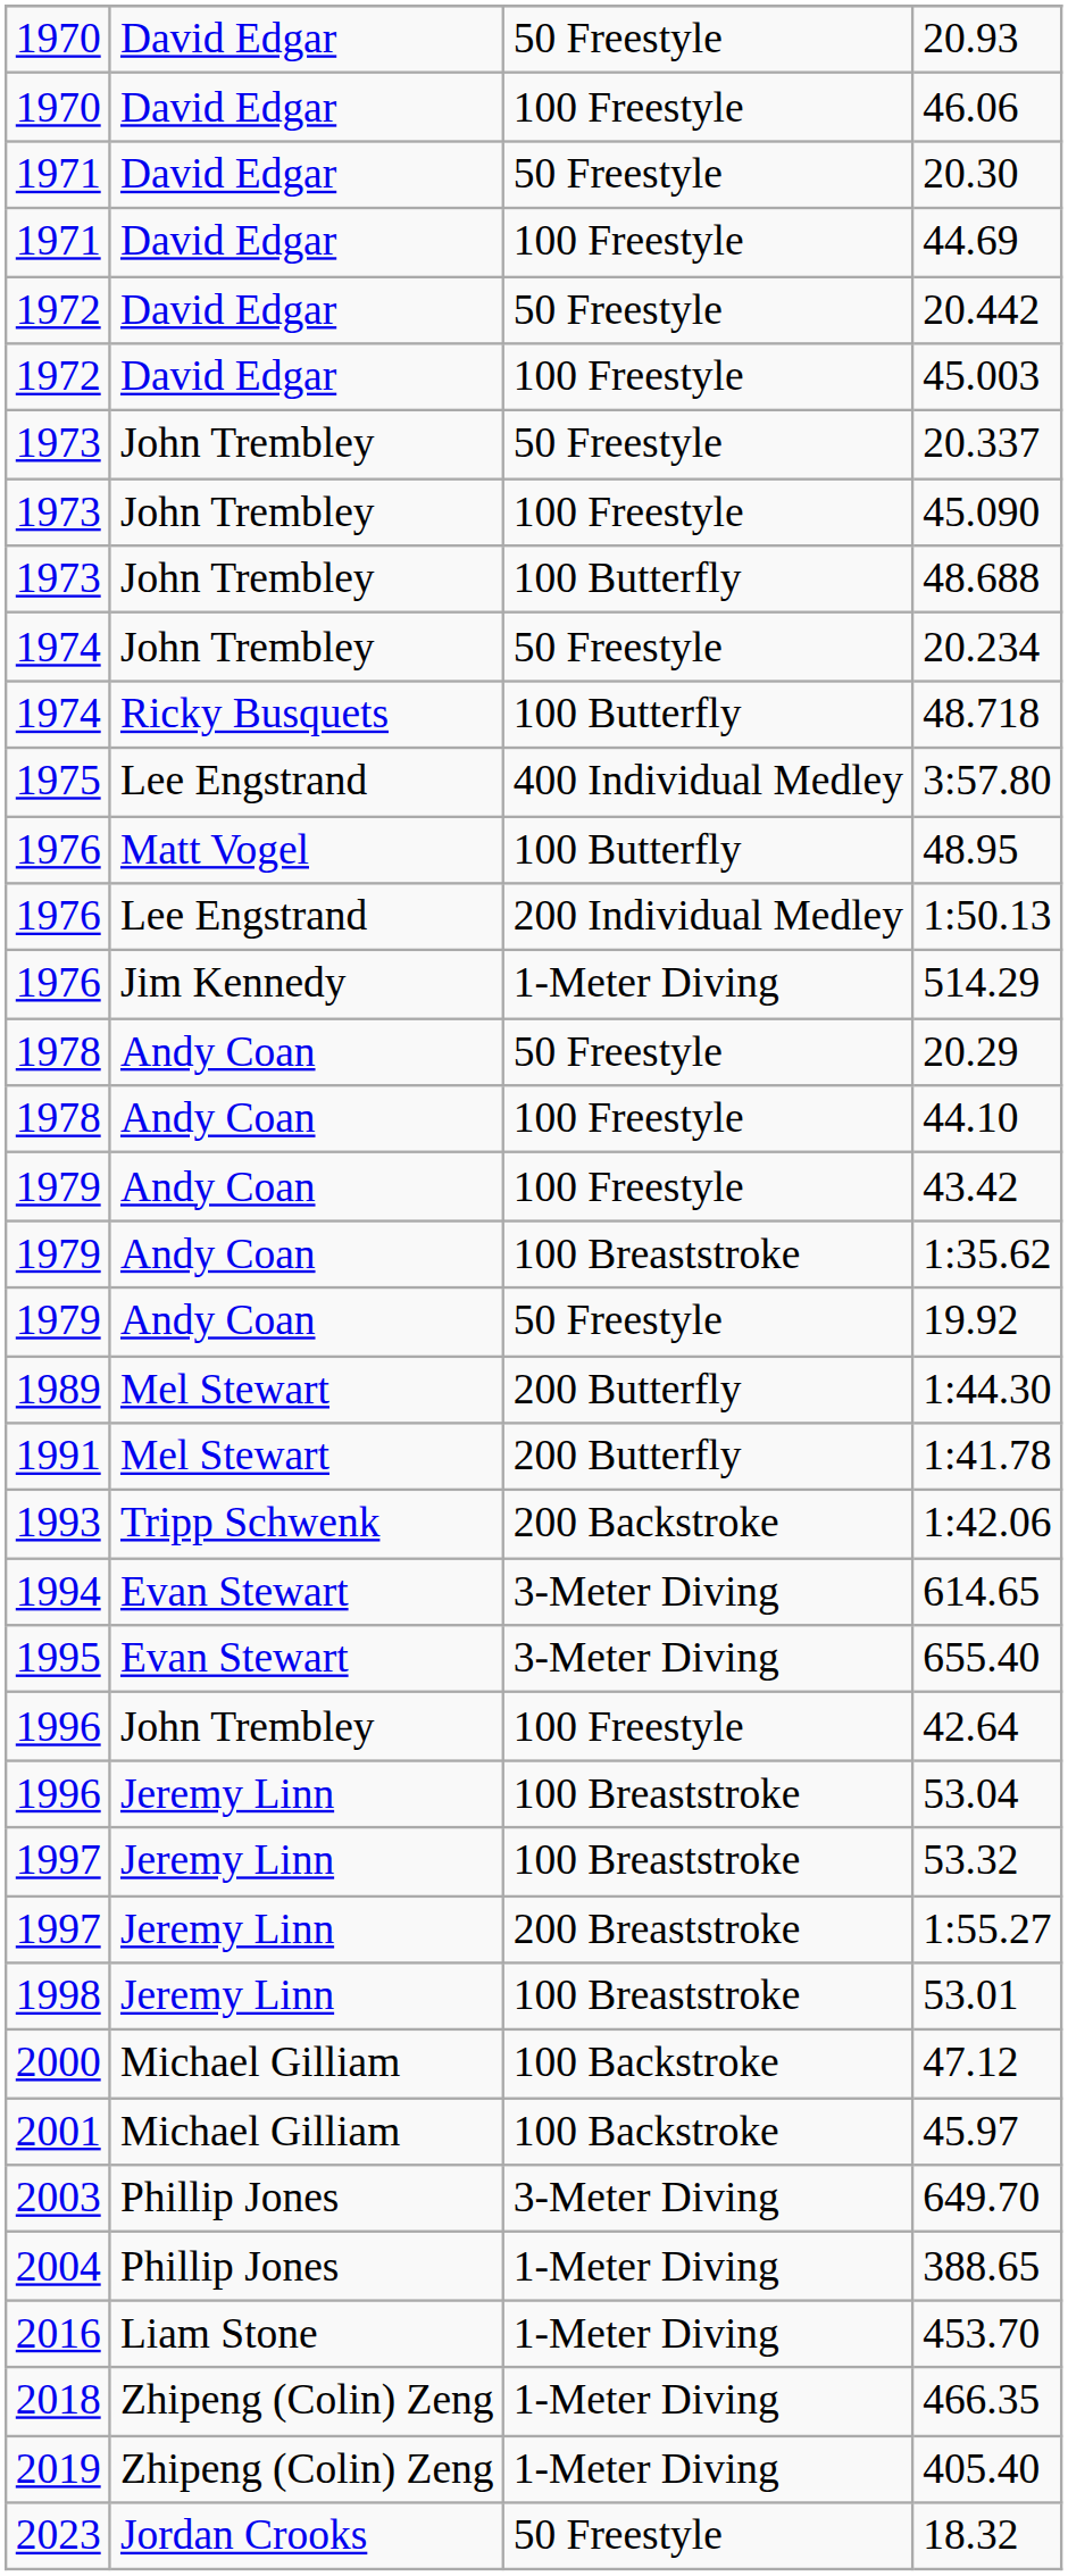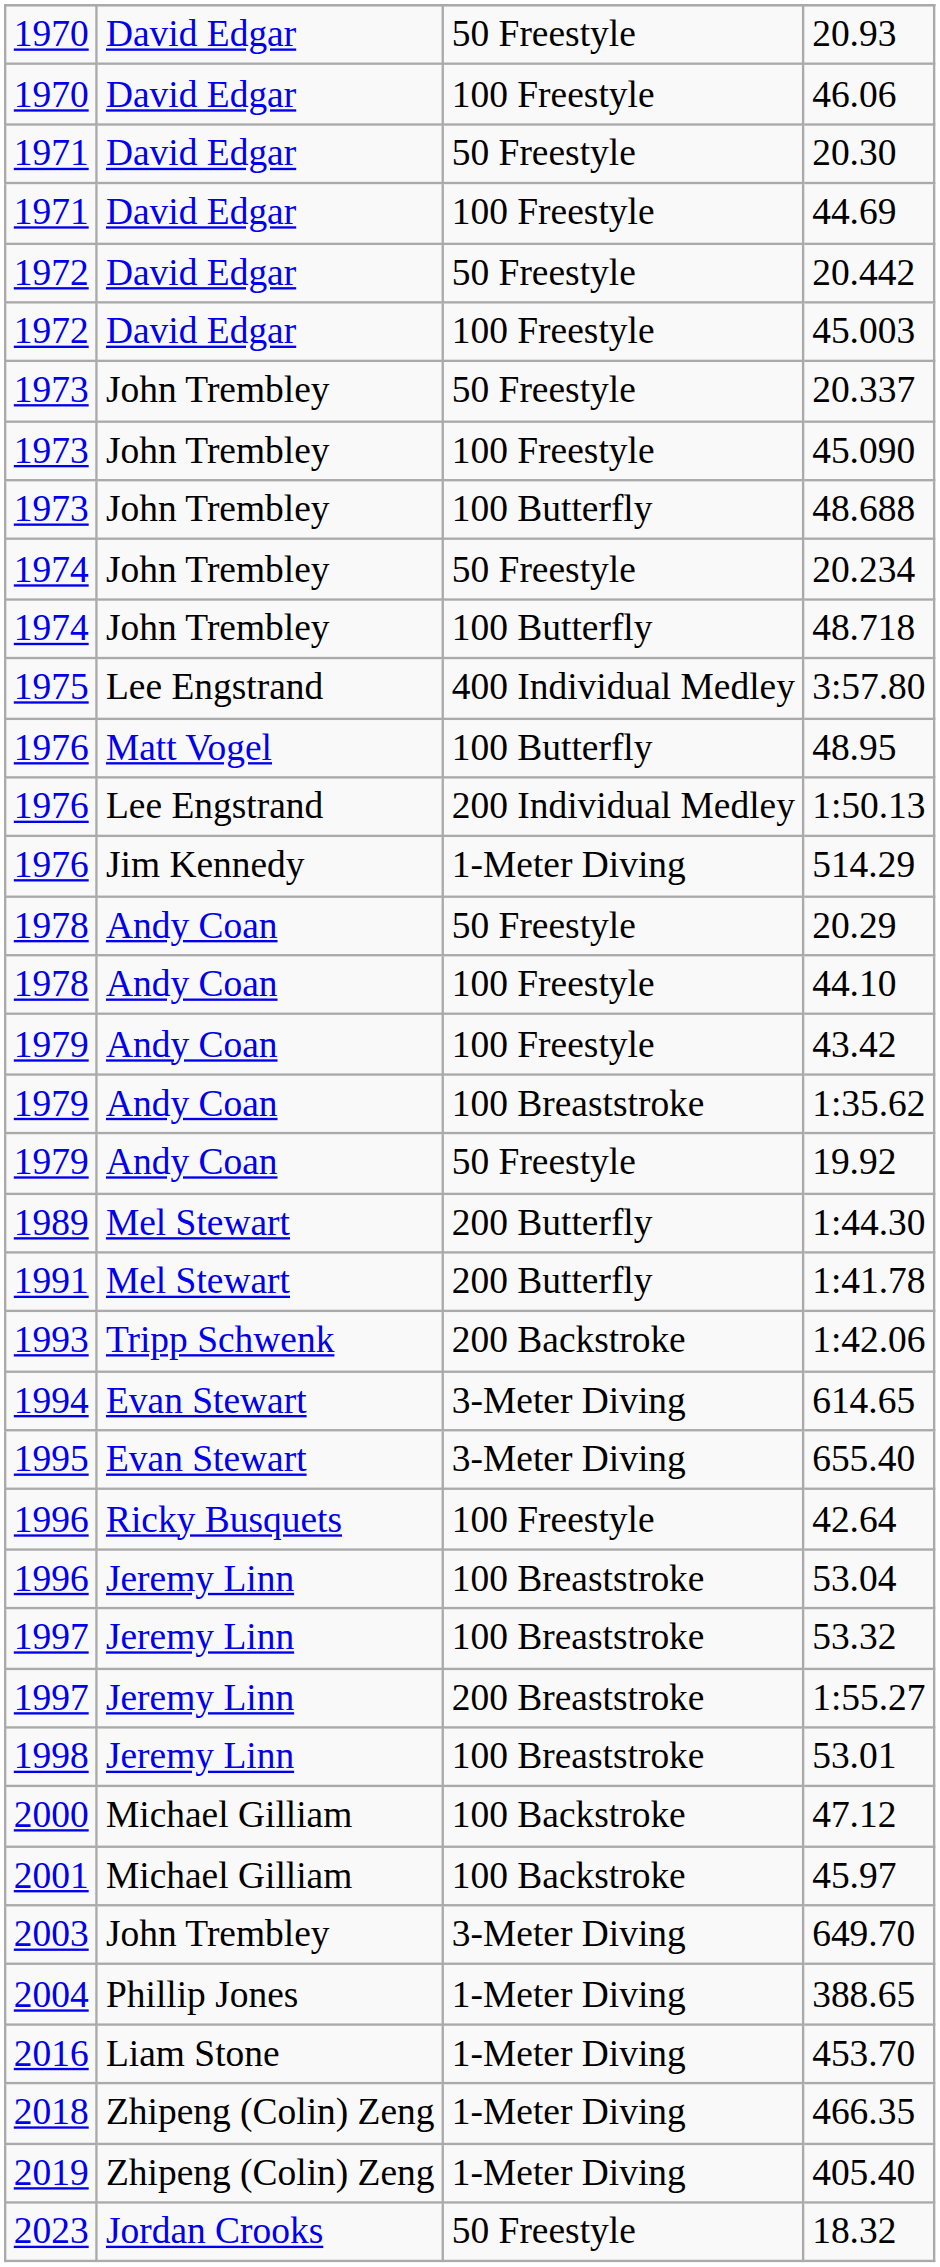 <table class="wikitable">
 <tr>
 </tr>
 <tr>
 <td><a href='#'>1970</a></td>
 <td><a href='#'>David Edgar</a></td>
 <td>50 Freestyle</td>
 <td>20.93</td>
 </tr>
 <tr>
 <td><a href='#'>1970</a></td>
 <td><a href='#'>David Edgar</a></td>
 <td>100 Freestyle</td>
 <td>46.06</td>
 </tr>
 <tr>
 <td><a href='#'>1971</a></td>
 <td><a href='#'>David Edgar</a></td>
 <td>50 Freestyle</td>
 <td>20.30</td>
 </tr>
 <tr>
 <td><a href='#'>1971</a></td>
 <td><a href='#'>David Edgar</a></td>
 <td>100 Freestyle</td>
 <td>44.69</td>
 </tr>
 <tr>
 <td><a href='#'>1972</a></td>
 <td><a href='#'>David Edgar</a></td>
 <td>50 Freestyle</td>
 <td>20.442</td>
 </tr>
 <tr>
 <td><a href='#'>1972</a></td>
 <td><a href='#'>David Edgar</a></td>
 <td>100 Freestyle</td>
 <td>45.003</td>
 </tr>
 <tr>
 <td><a href='#'>1973</a></td>
 <td>John Trembley</td>
 <td>50 Freestyle</td>
 <td>20.337</td>
 </tr>
 <tr>
 <td><a href='#'>1973</a></td>
 <td>John Trembley</td>
 <td>100 Freestyle</td>
 <td>45.090</td>
 </tr>
 <tr>
 <td><a href='#'>1973</a></td>
 <td>John Trembley</td>
 <td>100 Butterfly</td>
 <td>48.688</td>
 </tr>
 <tr>
 <td><a href='#'>1974</a></td>
 <td>John Trembley</td>
 <td>50 Freestyle</td>
 <td>20.234</td>
 </tr>
 <tr>
 <td><a href='#'>1974</a></td>
-<td><a href='#'>Ricky Busquets</a></td>
+<td>John Trembley</td>
 <td>100 Butterfly</td>
 <td>48.718</td>
 </tr>
 <tr>
 <td><a href='#'>1975</a></td>
 <td>Lee Engstrand</td>
 <td>400 Individual Medley</td>
 <td>3:57.80</td>
 </tr>
 <tr>
 <td><a href='#'>1976</a></td>
 <td><a href='#'>Matt Vogel</a></td>
 <td>100 Butterfly</td>
 <td>48.95</td>
 </tr>
 <tr>
 <td><a href='#'>1976</a></td>
 <td>Lee Engstrand</td>
 <td>200 Individual Medley</td>
 <td>1:50.13</td>
 </tr>
 <tr>
 <td><a href='#'>1976</a></td>
 <td>Jim Kennedy</td>
 <td>1-Meter Diving</td>
 <td>514.29</td>
 </tr>
 <tr>
 <td><a href='#'>1978</a></td>
 <td><a href='#'>Andy Coan</a></td>
 <td>50 Freestyle</td>
 <td>20.29</td>
 </tr>
 <tr>
 <td><a href='#'>1978</a></td>
 <td><a href='#'>Andy Coan</a></td>
 <td>100 Freestyle</td>
 <td>44.10</td>
 </tr>
 <tr>
 <td><a href='#'>1979</a></td>
 <td><a href='#'>Andy Coan</a></td>
 <td>100 Freestyle</td>
 <td>43.42</td>
 </tr>
 <tr>
 <td><a href='#'>1979</a></td>
 <td><a href='#'>Andy Coan</a></td>
 <td>100 Breaststroke</td>
 <td>1:35.62</td>
 </tr>
 <tr>
 <td><a href='#'>1979</a></td>
 <td><a href='#'>Andy Coan</a></td>
 <td>50 Freestyle</td>
 <td>19.92</td>
 </tr>
 <tr>
 <td><a href='#'>1989</a></td>
 <td><a href='#'>Mel Stewart</a></td>
 <td>200 Butterfly</td>
 <td>1:44.30</td>
 </tr>
 <tr>
 <td><a href='#'>1991</a></td>
 <td><a href='#'>Mel Stewart</a></td>
 <td>200 Butterfly</td>
 <td>1:41.78</td>
 </tr>
 <tr>
 <td><a href='#'>1993</a></td>
 <td><a href='#'>Tripp Schwenk</a></td>
 <td>200 Backstroke</td>
 <td>1:42.06</td>
 </tr>
 <tr>
 <td><a href='#'>1994</a></td>
 <td><a href='#'>Evan Stewart</a></td>
 <td>3-Meter Diving</td>
 <td>614.65</td>
 </tr>
 <tr>
 <td><a href='#'>1995</a></td>
 <td><a href='#'>Evan Stewart</a></td>
 <td>3-Meter Diving</td>
 <td>655.40</td>
 </tr>
 <tr>
 <td><a href='#'>1996</a></td>
-<td>John Trembley</td>
+<td><a href='#'>Ricky Busquets</a></td>
 <td>100 Freestyle</td>
 <td>42.64</td>
 </tr>
 <tr>
 <td><a href='#'>1996</a></td>
 <td><a href='#'>Jeremy Linn</a></td>
 <td>100 Breaststroke</td>
 <td>53.04</td>
 </tr>
 <tr>
 <td><a href='#'>1997</a></td>
 <td><a href='#'>Jeremy Linn</a></td>
 <td>100 Breaststroke</td>
 <td>53.32</td>
 </tr>
 <tr>
 <td><a href='#'>1997</a></td>
 <td><a href='#'>Jeremy Linn</a></td>
 <td>200 Breaststroke</td>
 <td>1:55.27</td>
 </tr>
 <tr>
 <td><a href='#'>1998</a></td>
 <td><a href='#'>Jeremy Linn</a></td>
 <td>100 Breaststroke</td>
 <td>53.01</td>
 </tr>
 <tr>
 <td><a href='#'>2000</a></td>
 <td>Michael Gilliam</td>
 <td>100 Backstroke</td>
 <td>47.12</td>
 </tr>
 <tr>
 <td><a href='#'>2001</a></td>
 <td>Michael Gilliam</td>
 <td>100 Backstroke</td>
 <td>45.97</td>
 </tr>
 <tr>
 <td><a href='#'>2003</a></td>
-<td>Phillip Jones</td>
+<td>John Trembley</td>
 <td>3-Meter Diving</td>
 <td>649.70</td>
 </tr>
 <tr>
 <td><a href='#'>2004</a></td>
 <td>Phillip Jones</td>
 <td>1-Meter Diving</td>
 <td>388.65</td>
 </tr>
 <tr>
 <td><a href='#'>2016</a></td>
 <td>Liam Stone</td>
 <td>1-Meter Diving</td>
 <td>453.70</td>
 </tr>
 <tr>
 <td><a href='#'>2018</a></td>
 <td>Zhipeng (Colin) Zeng</td>
 <td>1-Meter Diving</td>
 <td>466.35</td>
 </tr>
 <tr>
 <td><a href='#'>2019</a></td>
 <td>Zhipeng (Colin) Zeng</td>
 <td>1-Meter Diving</td>
 <td>405.40</td>
 </tr>
 <tr>
 <td><a href='#'>2023</a></td>
 <td><a href='#'>Jordan Crooks</a></td>
 <td>50 Freestyle</td>
 <td>18.32</td>
 </tr>
 </table>
